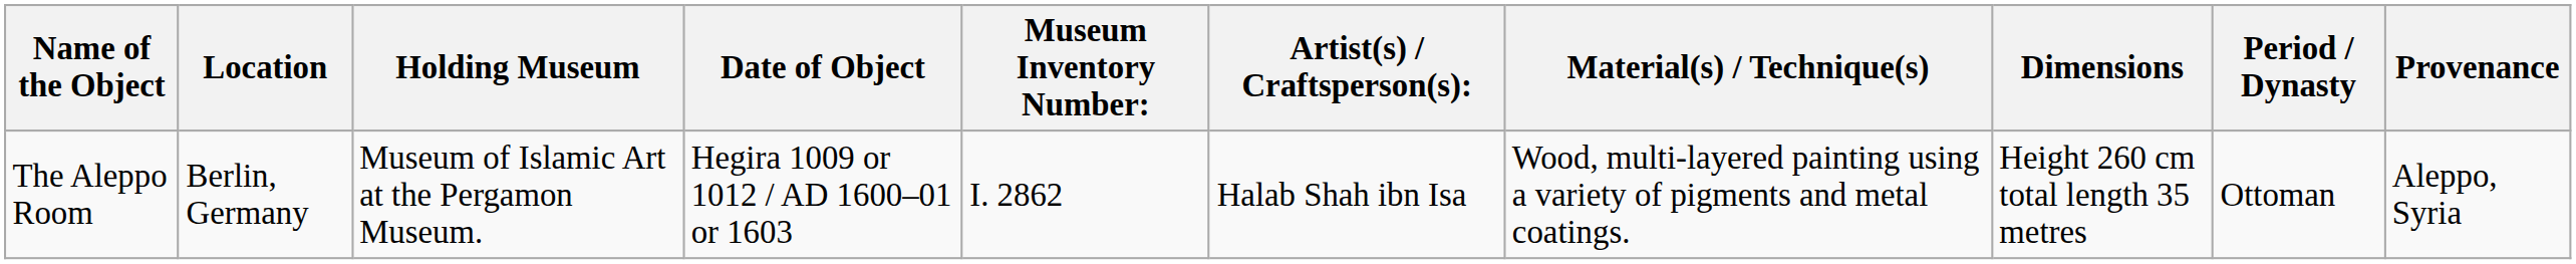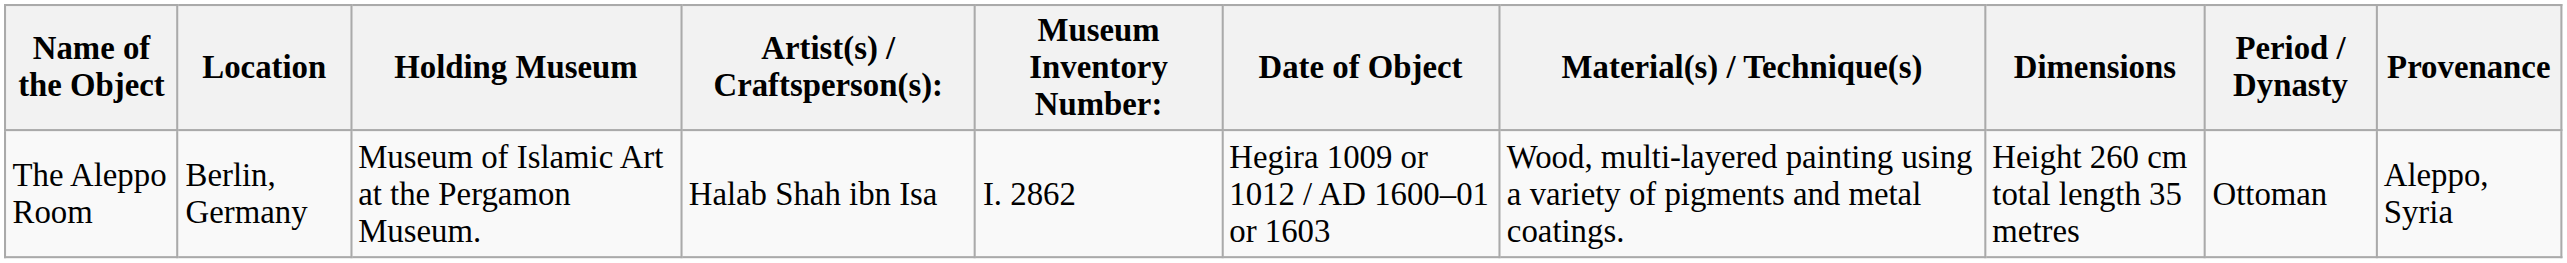 <table class="wikitable">
 <tr>
 <th>Name of the Object</th>
 <th>Location</th>
 <th>Holding Museum</th>
+<th>Artist(s) / Craftsperson(s):</th>
+<th>Museum Inventory Number:</th>
 <th>Date of Object</th>
-<th>Museum Inventory Number:</th>
-<th>Artist(s) / Craftsperson(s):</th>
 <th>Material(s) / Technique(s)</th>
 <th>Dimensions</th>
 <th>Period / Dynasty</th>
 <th>Provenance</th>
 </tr>
 <tr>
 <td>The Aleppo Room</td>
 <td>Berlin, Germany</td>
 <td>Museum of Islamic Art at the Pergamon Museum.</td>
+<td>Halab Shah ibn Isa</td>
+<td>I. 2862</td>
 <td>Hegira 1009 or 1012 / AD 1600–01 or 1603</td>
-<td>I. 2862</td>
-<td>Halab Shah ibn Isa</td>
 <td>Wood, multi-layered painting using a variety of pigments and metal coatings.</td>
 <td>Height 260 cm<br>total length 35 metres</td>
 <td>Ottoman</td>
 <td>Aleppo, Syria</td>
 </tr>
 </table>
